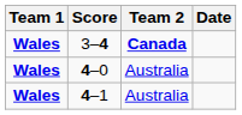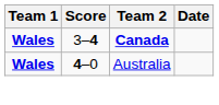 <table class="wikitable" style="text-align: center">
 <tr>
 <th>Team 1</th>
 <th>Score</th>
 <th>Team 2</th>
 <th>Date</th>
 </tr>
 <tr>
 <td><strong> <a href='#'>Wales</a></strong></td>
 <td>3–<strong>4</strong></td>
 <td> <strong><a href='#'>Canada</a></strong></td>
 <td></td>
 </tr>
 <tr>
 <td> <strong><a href='#'>Wales</a></strong></td>
 <td><strong>4</strong>–0</td>
 <td> <a href='#'>Australia</a></td>
 <td></td>
 </tr>
-<tr>
-<td> <strong><a href='#'>Wales</a></strong></td>
-<td><strong>4</strong>–1</td>
-<td> <a href='#'>Australia</a></td>
-<td></td>
-</tr>
 </table>
